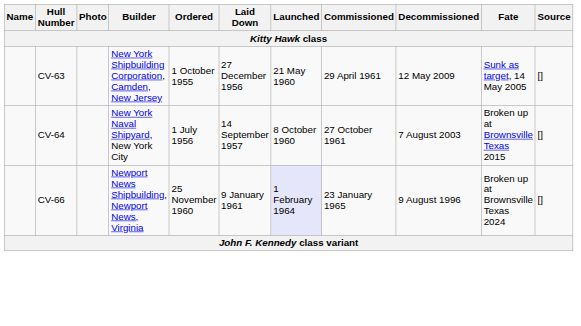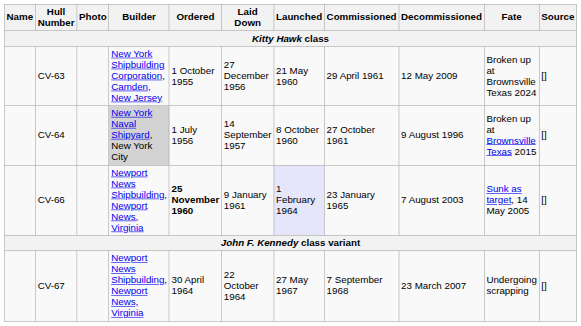 <table class="sortable wikitable">
 <tr>
 <th>Name</th>
 <th>Hull Number</th>
 <th>Photo</th>
 <th>Builder</th>
 <th>Ordered</th>
 <th>Laid Down</th>
 <th>Launched</th>
 <th>Commissioned</th>
 <th>Decommissioned</th>
 <th>Fate</th>
 <th>Source</th>
 </tr>
 <tr>
 <th colspan=11><em>Kitty Hawk</em> class</th>
 </tr>
 <tr>
 <td></td>
 <td>CV-63</td>
 <td></td>
 <td><a href='#'>New York Shipbuilding Corporation</a>, <a href='#'>Camden, New Jersey</a></td>
 <td>1 October 1955</td>
 <td>27 December 1956</td>
 <td>21 May 1960</td>
 <td>29 April 1961</td>
 <td>12 May 2009</td>
-<td><a href='#'>Sunk as target</a>, 14 May 2005</td>
+<td>Broken up at Brownsville Texas 2024</td>
 <td>[]</td>
 </tr>
 <tr>
 <td></td>
 <td>CV-64</td>
 <td></td>
-<td><a href='#'>New York Naval Shipyard</a>, New York City</td>
+<td style="background: lightgrey;"><a href='#'>New York Naval Shipyard</a>, New York City</td>
 <td>1 July 1956</td>
 <td>14 September 1957</td>
 <td>8 October 1960</td>
 <td>27 October 1961</td>
-<td>7 August 2003</td>
+<td>9 August 1996</td>
 <td>Broken up at <a href='#'>Brownsville Texas</a> 2015</td>
 <td>[]</td>
 </tr>
 <tr>
 <td></td>
 <td>CV-66</td>
 <td></td>
 <td><a href='#'>Newport News Shipbuilding</a>, <a href='#'>Newport News, Virginia</a></td>
-<td>25 November 1960</td>
+<td><strong>25 November 1960</strong></td>
 <td>9 January 1961</td>
 <td style="background: lavender;">1 February 1964</td>
 <td>23 January 1965</td>
-<td>9 August 1996</td>
-<td>Broken up at Brownsville Texas 2024</td>
+<td>7 August 2003</td>
+<td><a href='#'>Sunk as target</a>, 14 May 2005</td>
 <td>[]</td>
 </tr>
 <tr>
 <th colspan=11><em>John F. Kennedy</em> class variant</th>
 </tr>
+<tr>
+<td></td>
+<td>CV-67</td>
+<td></td>
+<td><a href='#'>Newport News Shipbuilding</a>, <a href='#'>Newport News, Virginia</a></td>
+<td>30 April 1964</td>
+<td>22 October 1964</td>
+<td>27 May 1967</td>
+<td>7 September 1968</td>
+<td>23 March 2007</td>
+<td>Undergoing scrapping</td>
+<td>[]</td>
+</tr>
 </table>
